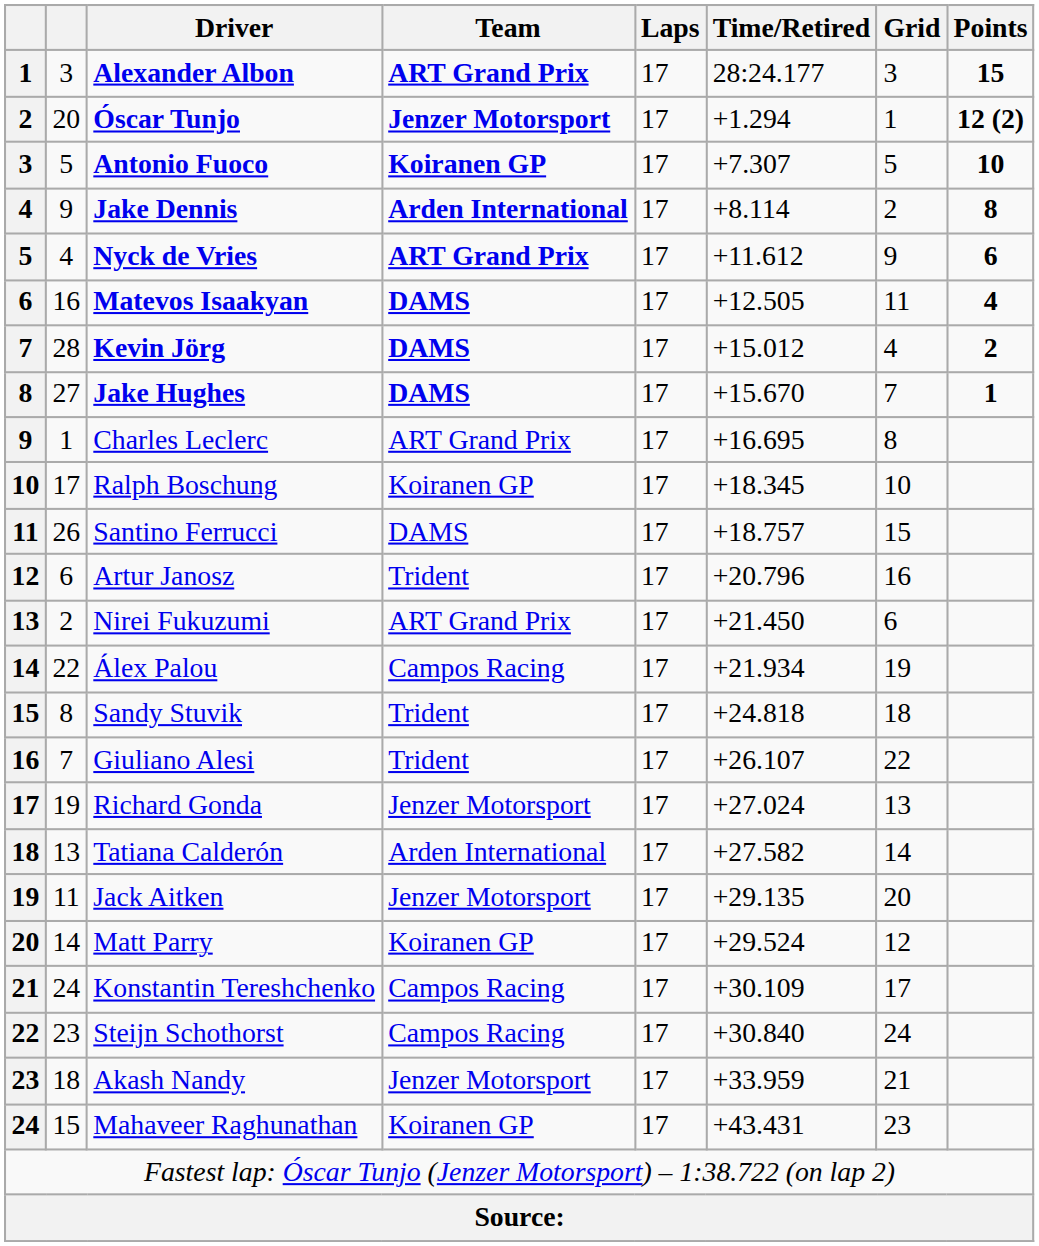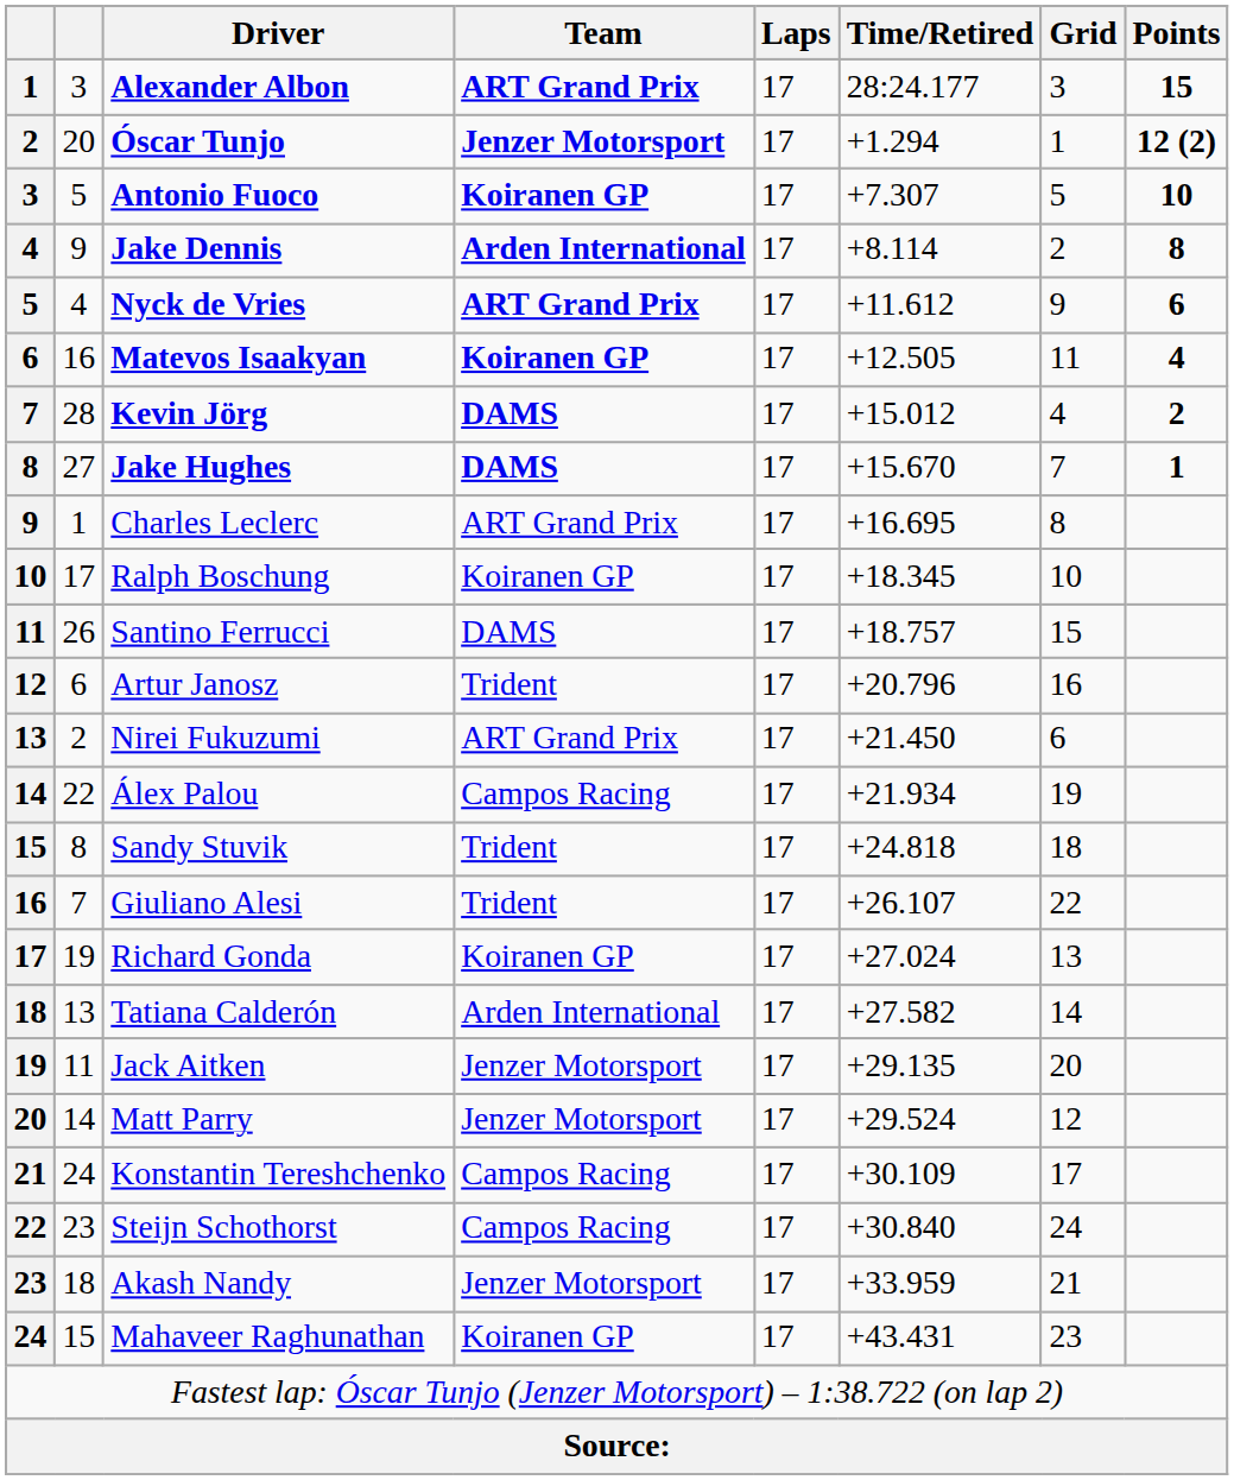 <table class="wikitable" style="font-size:85%">
 <tr>
 <th></th>
 <th></th>
 <th>Driver</th>
 <th>Team</th>
 <th>Laps</th>
 <th>Time/Retired</th>
 <th>Grid</th>
 <th>Points</th>
 </tr>
 <tr>
 <th>1</th>
 <td align="center">3</td>
 <td> <strong><a href='#'>Alexander Albon</a></strong></td>
 <td><strong><a href='#'>ART Grand Prix</a></strong></td>
 <td>17</td>
 <td>28:24.177</td>
 <td>3</td>
 <td align="center"><strong>15</strong></td>
 </tr>
 <tr>
 <th>2</th>
 <td align="center">20</td>
 <td> <strong><a href='#'>Óscar Tunjo</a></strong></td>
 <td><strong><a href='#'>Jenzer Motorsport</a></strong></td>
 <td>17</td>
 <td>+1.294</td>
 <td>1</td>
 <td align="center"><strong>12 (2)</strong></td>
 </tr>
 <tr>
 <th>3</th>
 <td align="center">5</td>
 <td> <strong><a href='#'>Antonio Fuoco</a></strong></td>
 <td><strong><a href='#'>Koiranen GP</a></strong></td>
 <td>17</td>
 <td>+7.307</td>
 <td>5</td>
 <td align="center"><strong>10</strong></td>
 </tr>
 <tr>
 <th>4</th>
 <td align="center">9</td>
 <td> <strong><a href='#'>Jake Dennis</a></strong></td>
 <td><strong><a href='#'>Arden International</a></strong></td>
 <td>17</td>
 <td>+8.114</td>
 <td>2</td>
 <td align="center"><strong>8</strong></td>
 </tr>
 <tr>
 <th>5</th>
 <td align="center">4</td>
 <td> <strong><a href='#'>Nyck de Vries</a></strong></td>
 <td><strong><a href='#'>ART Grand Prix</a></strong></td>
 <td>17</td>
 <td>+11.612</td>
 <td>9</td>
 <td align="center"><strong>6</strong></td>
 </tr>
 <tr>
 <th>6</th>
 <td align="center">16</td>
 <td> <strong><a href='#'>Matevos Isaakyan</a></strong></td>
-<td><strong><a href='#'>DAMS</a></strong></td>
+<td><strong><a href='#'>Koiranen GP</a></strong></td>
 <td>17</td>
 <td>+12.505</td>
 <td>11</td>
 <td align="center"><strong>4</strong></td>
 </tr>
 <tr>
 <th>7</th>
 <td align="center">28</td>
 <td> <strong><a href='#'>Kevin Jörg</a></strong></td>
 <td><strong><a href='#'>DAMS</a></strong></td>
 <td>17</td>
 <td>+15.012</td>
 <td>4</td>
 <td align="center"><strong>2</strong></td>
 </tr>
 <tr>
 <th>8</th>
 <td align="center">27</td>
 <td> <strong><a href='#'>Jake Hughes</a></strong></td>
 <td><strong><a href='#'>DAMS</a></strong></td>
 <td>17</td>
 <td>+15.670</td>
 <td>7</td>
 <td align="center"><strong>1</strong></td>
 </tr>
 <tr>
 <th>9</th>
 <td align="center">1</td>
 <td> <a href='#'>Charles Leclerc</a></td>
 <td><a href='#'>ART Grand Prix</a></td>
 <td>17</td>
 <td>+16.695</td>
 <td>8</td>
 <td></td>
 </tr>
 <tr>
 <th>10</th>
 <td align="center">17</td>
 <td> <a href='#'>Ralph Boschung</a></td>
 <td><a href='#'>Koiranen GP</a></td>
 <td>17</td>
 <td>+18.345</td>
 <td>10</td>
 <td></td>
 </tr>
 <tr>
 <th>11</th>
 <td align="center">26</td>
 <td> <a href='#'>Santino Ferrucci</a></td>
 <td><a href='#'>DAMS</a></td>
 <td>17</td>
 <td>+18.757</td>
 <td>15</td>
 <td></td>
 </tr>
 <tr>
 <th>12</th>
 <td align="center">6</td>
 <td> <a href='#'>Artur Janosz</a></td>
 <td><a href='#'>Trident</a></td>
 <td>17</td>
 <td>+20.796</td>
 <td>16</td>
 <td></td>
 </tr>
 <tr>
 <th>13</th>
 <td align="center">2</td>
 <td> <a href='#'>Nirei Fukuzumi</a></td>
 <td><a href='#'>ART Grand Prix</a></td>
 <td>17</td>
 <td>+21.450</td>
 <td>6</td>
 <td></td>
 </tr>
 <tr>
 <th>14</th>
 <td align="center">22</td>
 <td> <a href='#'>Álex Palou</a></td>
 <td><a href='#'>Campos Racing</a></td>
 <td>17</td>
 <td>+21.934</td>
 <td>19</td>
 <td></td>
 </tr>
 <tr>
 <th>15</th>
 <td align="center">8</td>
 <td> <a href='#'>Sandy Stuvik</a></td>
 <td><a href='#'>Trident</a></td>
 <td>17</td>
 <td>+24.818</td>
 <td>18</td>
 <td></td>
 </tr>
 <tr>
 <th>16</th>
 <td align="center">7</td>
 <td> <a href='#'>Giuliano Alesi</a></td>
 <td><a href='#'>Trident</a></td>
 <td>17</td>
 <td>+26.107</td>
 <td>22</td>
 <td></td>
 </tr>
 <tr>
 <th>17</th>
 <td align="center">19</td>
 <td> <a href='#'>Richard Gonda</a></td>
-<td><a href='#'>Jenzer Motorsport</a></td>
+<td><a href='#'>Koiranen GP</a></td>
 <td>17</td>
 <td>+27.024</td>
 <td>13</td>
 <td></td>
 </tr>
 <tr>
 <th>18</th>
 <td align="center">13</td>
 <td> <a href='#'>Tatiana Calderón</a></td>
 <td><a href='#'>Arden International</a></td>
 <td>17</td>
 <td>+27.582</td>
 <td>14</td>
 <td></td>
 </tr>
 <tr>
 <th>19</th>
 <td align="center">11</td>
 <td> <a href='#'>Jack Aitken</a></td>
 <td><a href='#'>Jenzer Motorsport</a></td>
 <td>17</td>
 <td>+29.135</td>
 <td>20</td>
 <td></td>
 </tr>
 <tr>
 <th>20</th>
 <td align="center">14</td>
 <td> <a href='#'>Matt Parry</a></td>
-<td><a href='#'>Koiranen GP</a></td>
+<td><a href='#'>Jenzer Motorsport</a></td>
 <td>17</td>
 <td>+29.524</td>
 <td>12</td>
 <td></td>
 </tr>
 <tr>
 <th>21</th>
 <td align="center">24</td>
 <td> <a href='#'>Konstantin Tereshchenko</a></td>
 <td><a href='#'>Campos Racing</a></td>
 <td>17</td>
 <td>+30.109</td>
 <td>17</td>
 <td></td>
 </tr>
 <tr>
 <th>22</th>
 <td align="center">23</td>
 <td> <a href='#'>Steijn Schothorst</a></td>
 <td><a href='#'>Campos Racing</a></td>
 <td>17</td>
 <td>+30.840</td>
 <td>24</td>
 <td></td>
 </tr>
 <tr>
 <th>23</th>
 <td align="center">18</td>
 <td> <a href='#'>Akash Nandy</a></td>
 <td><a href='#'>Jenzer Motorsport</a></td>
 <td>17</td>
 <td>+33.959</td>
 <td>21</td>
 <td></td>
 </tr>
 <tr>
 <th>24</th>
 <td align="center">15</td>
 <td> <a href='#'>Mahaveer Raghunathan</a></td>
 <td><a href='#'>Koiranen GP</a></td>
 <td>17</td>
 <td>+43.431</td>
 <td>23</td>
 <td></td>
 </tr>
 <tr>
 <td colspan="8" align="center"><em>Fastest lap:  <a href='#'>Óscar Tunjo</a> (<a href='#'>Jenzer Motorsport</a>) – 1:38.722 (on lap 2)</em></td>
 </tr>
 <tr>
 <th colspan="8">Source:</th>
 </tr>
 <tr>
 </tr>
 </table>
